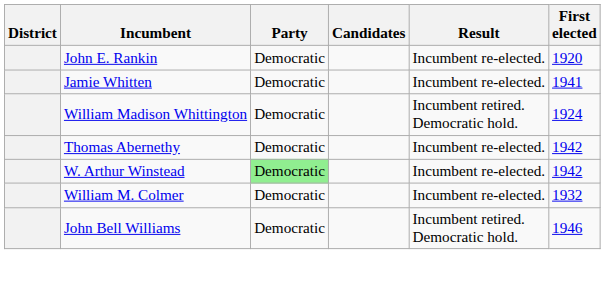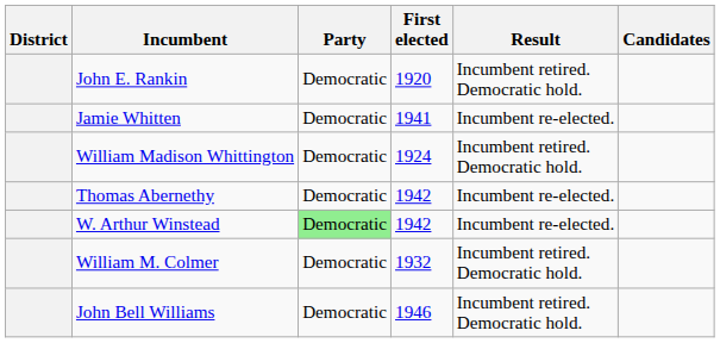 <table class=wikitable>
 <tr valign=bottom>
 <th>District</th>
 <th>Incumbent</th>
 <th>Party</th>
+<th>First<br>elected</th>
+<th>Result</th>
 <th>Candidates</th>
-<th>Result</th>
-<th>First<br>elected</th>
 </tr>
 <tr>
 <th></th>
 <td><a href='#'>John E. Rankin</a></td>
 <td>Democratic</td>
+<td><a href='#'>1920</a></td>
+<td>Incumbent retired.<br>Democratic hold.</td>
 <td nowrap></td>
-<td>Incumbent re-elected.</td>
-<td><a href='#'>1920</a></td>
 </tr>
 <tr>
 <th></th>
 <td><a href='#'>Jamie Whitten</a></td>
 <td>Democratic</td>
+<td><a href='#'>1941</a></td>
+<td>Incumbent re-elected.</td>
 <td nowrap></td>
-<td>Incumbent re-elected.</td>
-<td><a href='#'>1941</a></td>
 </tr>
 <tr>
 <th></th>
 <td><a href='#'>William Madison Whittington</a></td>
 <td>Democratic</td>
+<td><a href='#'>1924</a></td>
+<td>Incumbent retired.<br>Democratic hold.</td>
 <td nowrap></td>
-<td>Incumbent retired.<br>Democratic hold.</td>
-<td><a href='#'>1924</a></td>
 </tr>
 <tr>
 <th></th>
 <td><a href='#'>Thomas Abernethy</a></td>
 <td>Democratic</td>
+<td><a href='#'>1942</a></td>
+<td>Incumbent re-elected.</td>
 <td nowrap></td>
-<td>Incumbent re-elected.</td>
-<td><a href='#'>1942</a></td>
 </tr>
 <tr>
 <th></th>
 <td><a href='#'>W. Arthur Winstead</a></td>
 <td style="background: lightgreen;">Democratic</td>
+<td><a href='#'>1942</a></td>
+<td>Incumbent re-elected.</td>
 <td nowrap></td>
-<td>Incumbent re-elected.</td>
-<td><a href='#'>1942</a></td>
 </tr>
 <tr>
 <th></th>
 <td><a href='#'>William M. Colmer</a></td>
 <td>Democratic</td>
+<td><a href='#'>1932</a></td>
+<td>Incumbent retired.<br>Democratic hold.</td>
 <td nowrap></td>
-<td>Incumbent re-elected.</td>
-<td><a href='#'>1932</a></td>
 </tr>
 <tr>
 <th></th>
 <td><a href='#'>John Bell Williams</a></td>
 <td>Democratic</td>
+<td><a href='#'>1946</a></td>
+<td>Incumbent retired.<br>Democratic hold.</td>
 <td nowrap></td>
-<td>Incumbent retired.<br>Democratic hold.</td>
-<td><a href='#'>1946</a></td>
 </tr>
 </table>
